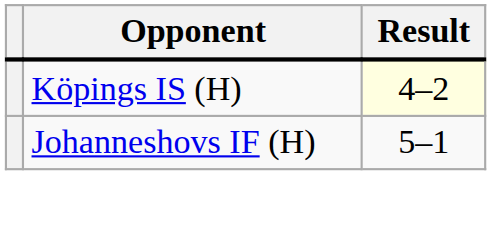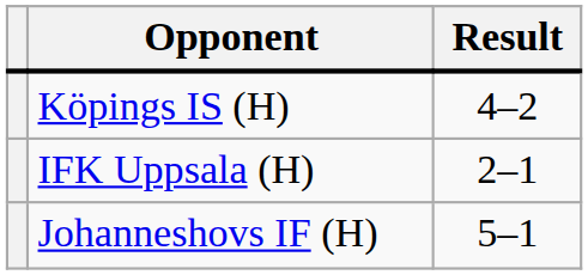 <table class="wikitable plainrowheaders" style="text-align:center;margin-left:1em;float:right;clear:right;min-width:226px">
 <tr>
 <th scope="col"></th>
 <th scope="col">Opponent</th>
 <th scope="col">Result</th>
 </tr>
 <tr style="border-top:2px solid black">
 <th scope="row" style="text-align:center"></th>
 <td align="left"><a href='#'>Köpings IS</a> (H)</td>
-<td style="background: lightyellow;">4–2</td>
+<td>4–2</td>
+</tr>
+<tr>
+<th scope="row" style="text-align:center"></th>
+<td align="left"><a href='#'>IFK Uppsala</a> (H)</td>
+<td>2–1</td>
 </tr>
 <tr>
 <th scope="row" style="text-align:center"></th>
 <td align="left"><a href='#'>Johanneshovs IF</a> (H)</td>
 <td>5–1</td>
 </tr>
 </table>
